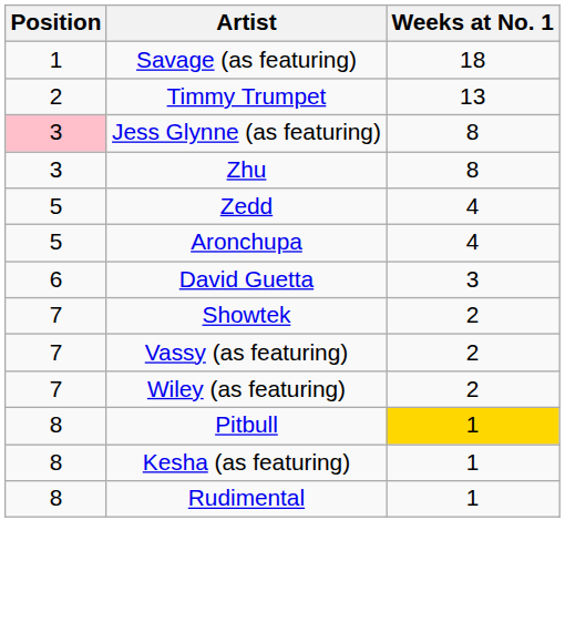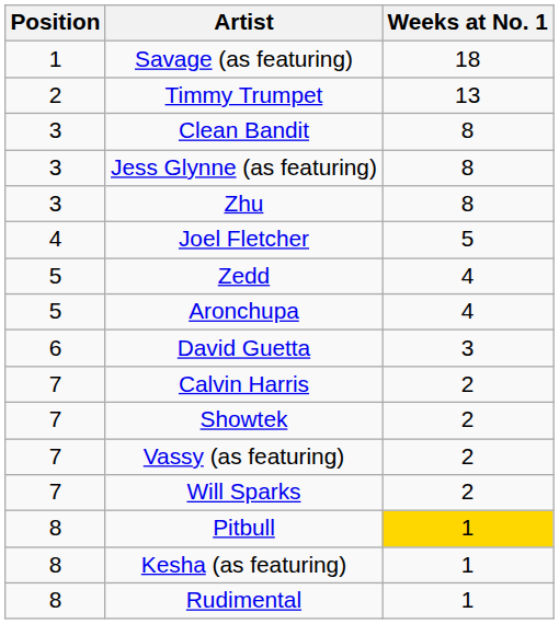 <table class="wikitable">
 <tr>
 <th style="text-align: center;">Position</th>
 <th style="text-align: center;">Artist</th>
 <th style="text-align: center;">Weeks at No. 1</th>
 </tr>
 <tr>
 <td style="text-align: center;">1</td>
 <td style="text-align: center;"><a href='#'>Savage</a> (as featuring)</td>
 <td style="text-align: center;">18</td>
 </tr>
 <tr>
 <td style="text-align: center;">2</td>
 <td style="text-align: center;"><a href='#'>Timmy Trumpet</a></td>
 <td style="text-align: center;">13</td>
 </tr>
 <tr>
-<td style="background: pink; text-align: center;">3</td>
+<td style="text-align: center;">3</td>
+<td style="text-align: center;"><a href='#'>Clean Bandit</a></td>
+<td style="text-align: center;">8</td>
+</tr>
+<tr>
+<td style="text-align: center;">3</td>
 <td style="text-align: center;"><a href='#'>Jess Glynne</a> (as featuring)</td>
 <td style="text-align: center;">8</td>
 </tr>
 <tr>
 <td style="text-align: center;">3</td>
 <td style="text-align: center;"><a href='#'>Zhu</a></td>
 <td style="text-align: center;">8</td>
+</tr>
+<tr>
+<td style="text-align: center;">4</td>
+<td style="text-align: center;"><a href='#'>Joel Fletcher</a></td>
+<td style="text-align: center;">5</td>
 </tr>
 <tr>
 <td style="text-align: center;">5</td>
 <td style="text-align: center;"><a href='#'>Zedd</a></td>
 <td style="text-align: center;">4</td>
 </tr>
 <tr>
 <td style="text-align: center;">5</td>
 <td style="text-align: center;"><a href='#'>Aronchupa</a></td>
 <td style="text-align: center;">4</td>
 </tr>
 <tr>
 <td style="text-align: center;">6</td>
 <td style="text-align: center;"><a href='#'>David Guetta</a></td>
 <td style="text-align: center;">3</td>
 </tr>
 <tr>
 <td style="text-align: center;">7</td>
+<td style="text-align: center;"><a href='#'>Calvin Harris</a></td>
+<td style="text-align: center;">2</td>
+</tr>
+<tr>
+<td style="text-align: center;">7</td>
 <td style="text-align: center;"><a href='#'>Showtek</a></td>
 <td style="text-align: center;">2</td>
 </tr>
 <tr>
 <td style="text-align: center;">7</td>
 <td style="text-align: center;"><a href='#'>Vassy</a> (as featuring)</td>
 <td style="text-align: center;">2</td>
 </tr>
 <tr>
 <td style="text-align: center;">7</td>
-<td style="text-align: center;"><a href='#'>Wiley</a> (as featuring)</td>
+<td style="text-align: center;"><a href='#'>Will Sparks</a></td>
 <td style="text-align: center;">2</td>
 </tr>
 <tr>
 <td style="text-align: center;">8</td>
 <td style="text-align: center;"><a href='#'>Pitbull</a></td>
 <td style="background: gold; text-align: center;">1</td>
 </tr>
 <tr>
 <td style="text-align: center;">8</td>
 <td style="text-align: center;"><a href='#'>Kesha</a> (as featuring)</td>
 <td style="text-align: center;">1</td>
 </tr>
 <tr>
 <td style="text-align: center;">8</td>
 <td style="text-align: center;"><a href='#'>Rudimental</a></td>
 <td style="text-align: center;">1</td>
 </tr>
 </table>
